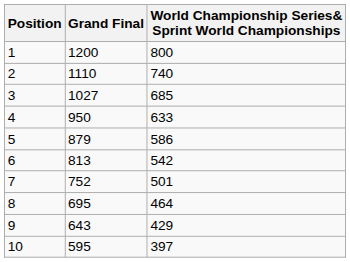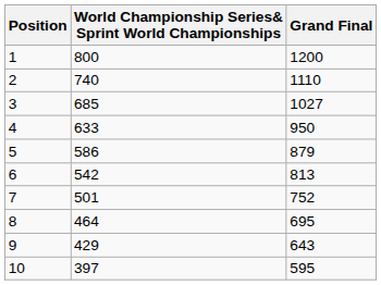 <table class="wikitable sortable" style="font-size:90%">
 <tr>
 <th>Position</th>
+<th>World Championship Series&<br>Sprint World Championships</th>
 <th>Grand Final</th>
-<th>World Championship Series&<br>Sprint World Championships</th>
 </tr>
 <tr>
 <td>1</td>
+<td>800</td>
 <td>1200</td>
-<td>800</td>
 </tr>
 <tr>
 <td>2</td>
+<td>740</td>
 <td>1110</td>
-<td>740</td>
 </tr>
 <tr>
 <td>3</td>
+<td>685</td>
 <td>1027</td>
-<td>685</td>
 </tr>
 <tr>
 <td>4</td>
+<td>633</td>
 <td>950</td>
-<td>633</td>
 </tr>
 <tr>
 <td>5</td>
+<td>586</td>
 <td>879</td>
-<td>586</td>
 </tr>
 <tr>
 <td>6</td>
+<td>542</td>
 <td>813</td>
-<td>542</td>
 </tr>
 <tr>
 <td>7</td>
+<td>501</td>
 <td>752</td>
-<td>501</td>
 </tr>
 <tr>
 <td>8</td>
+<td>464</td>
 <td>695</td>
-<td>464</td>
 </tr>
 <tr>
 <td>9</td>
+<td>429</td>
 <td>643</td>
-<td>429</td>
 </tr>
 <tr>
 <td>10</td>
+<td>397</td>
 <td>595</td>
-<td>397</td>
 </tr>
 </table>
